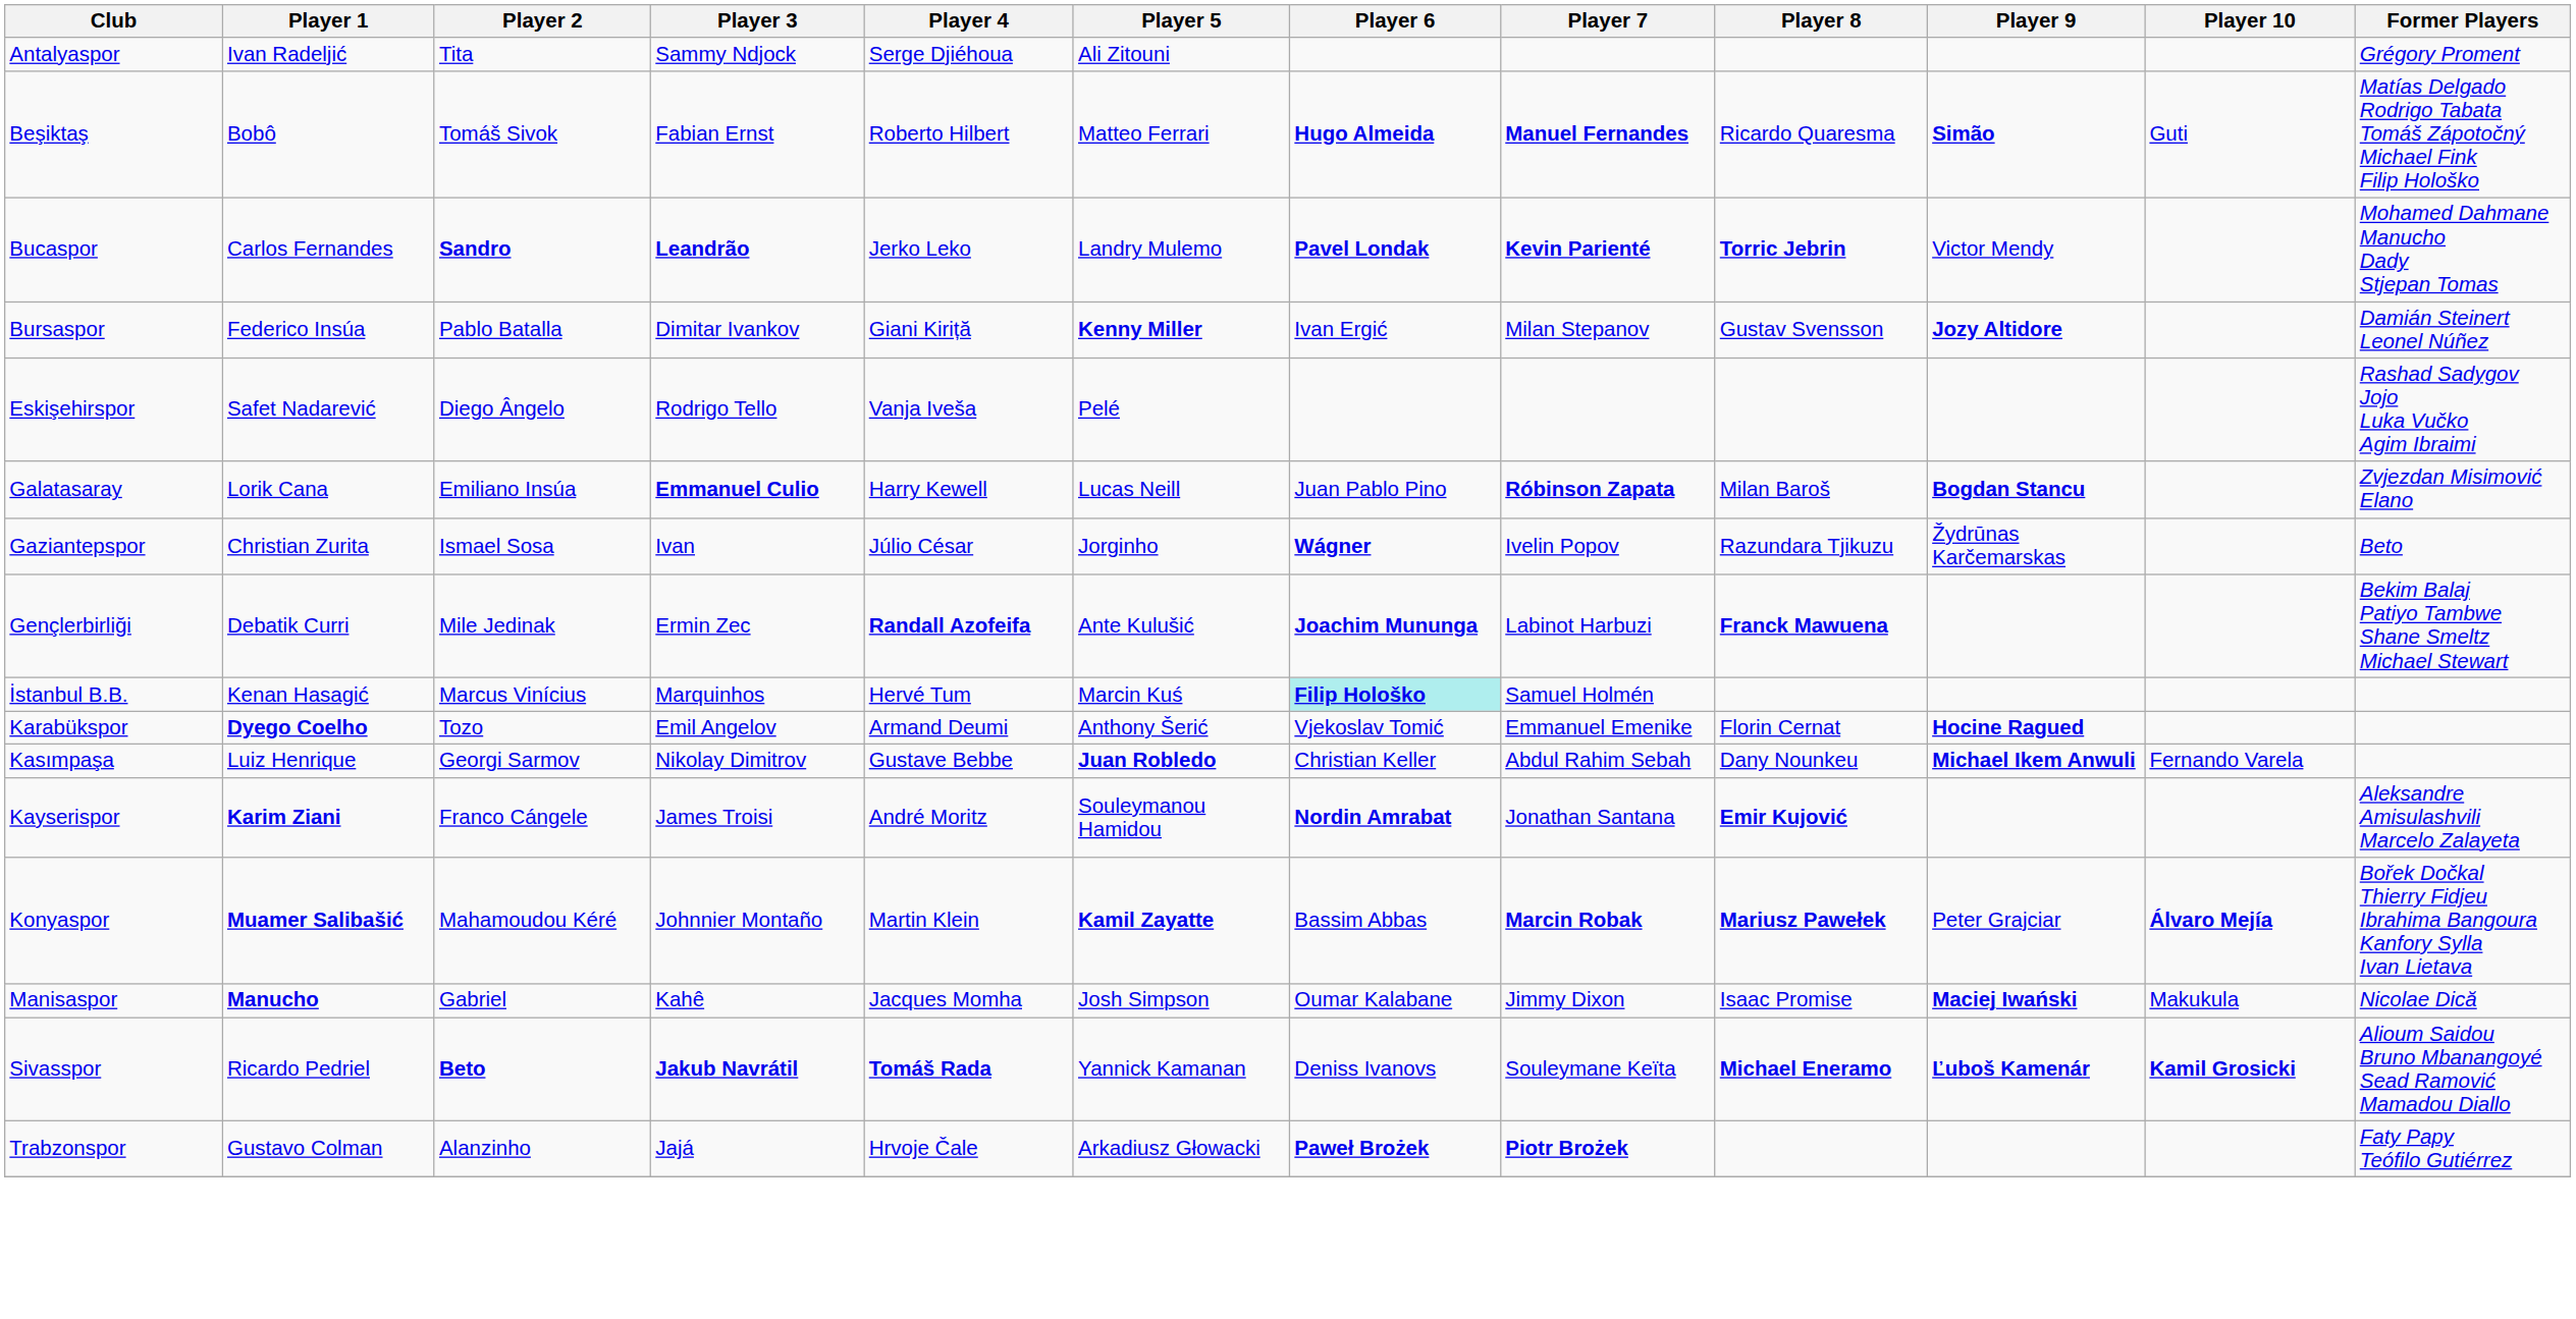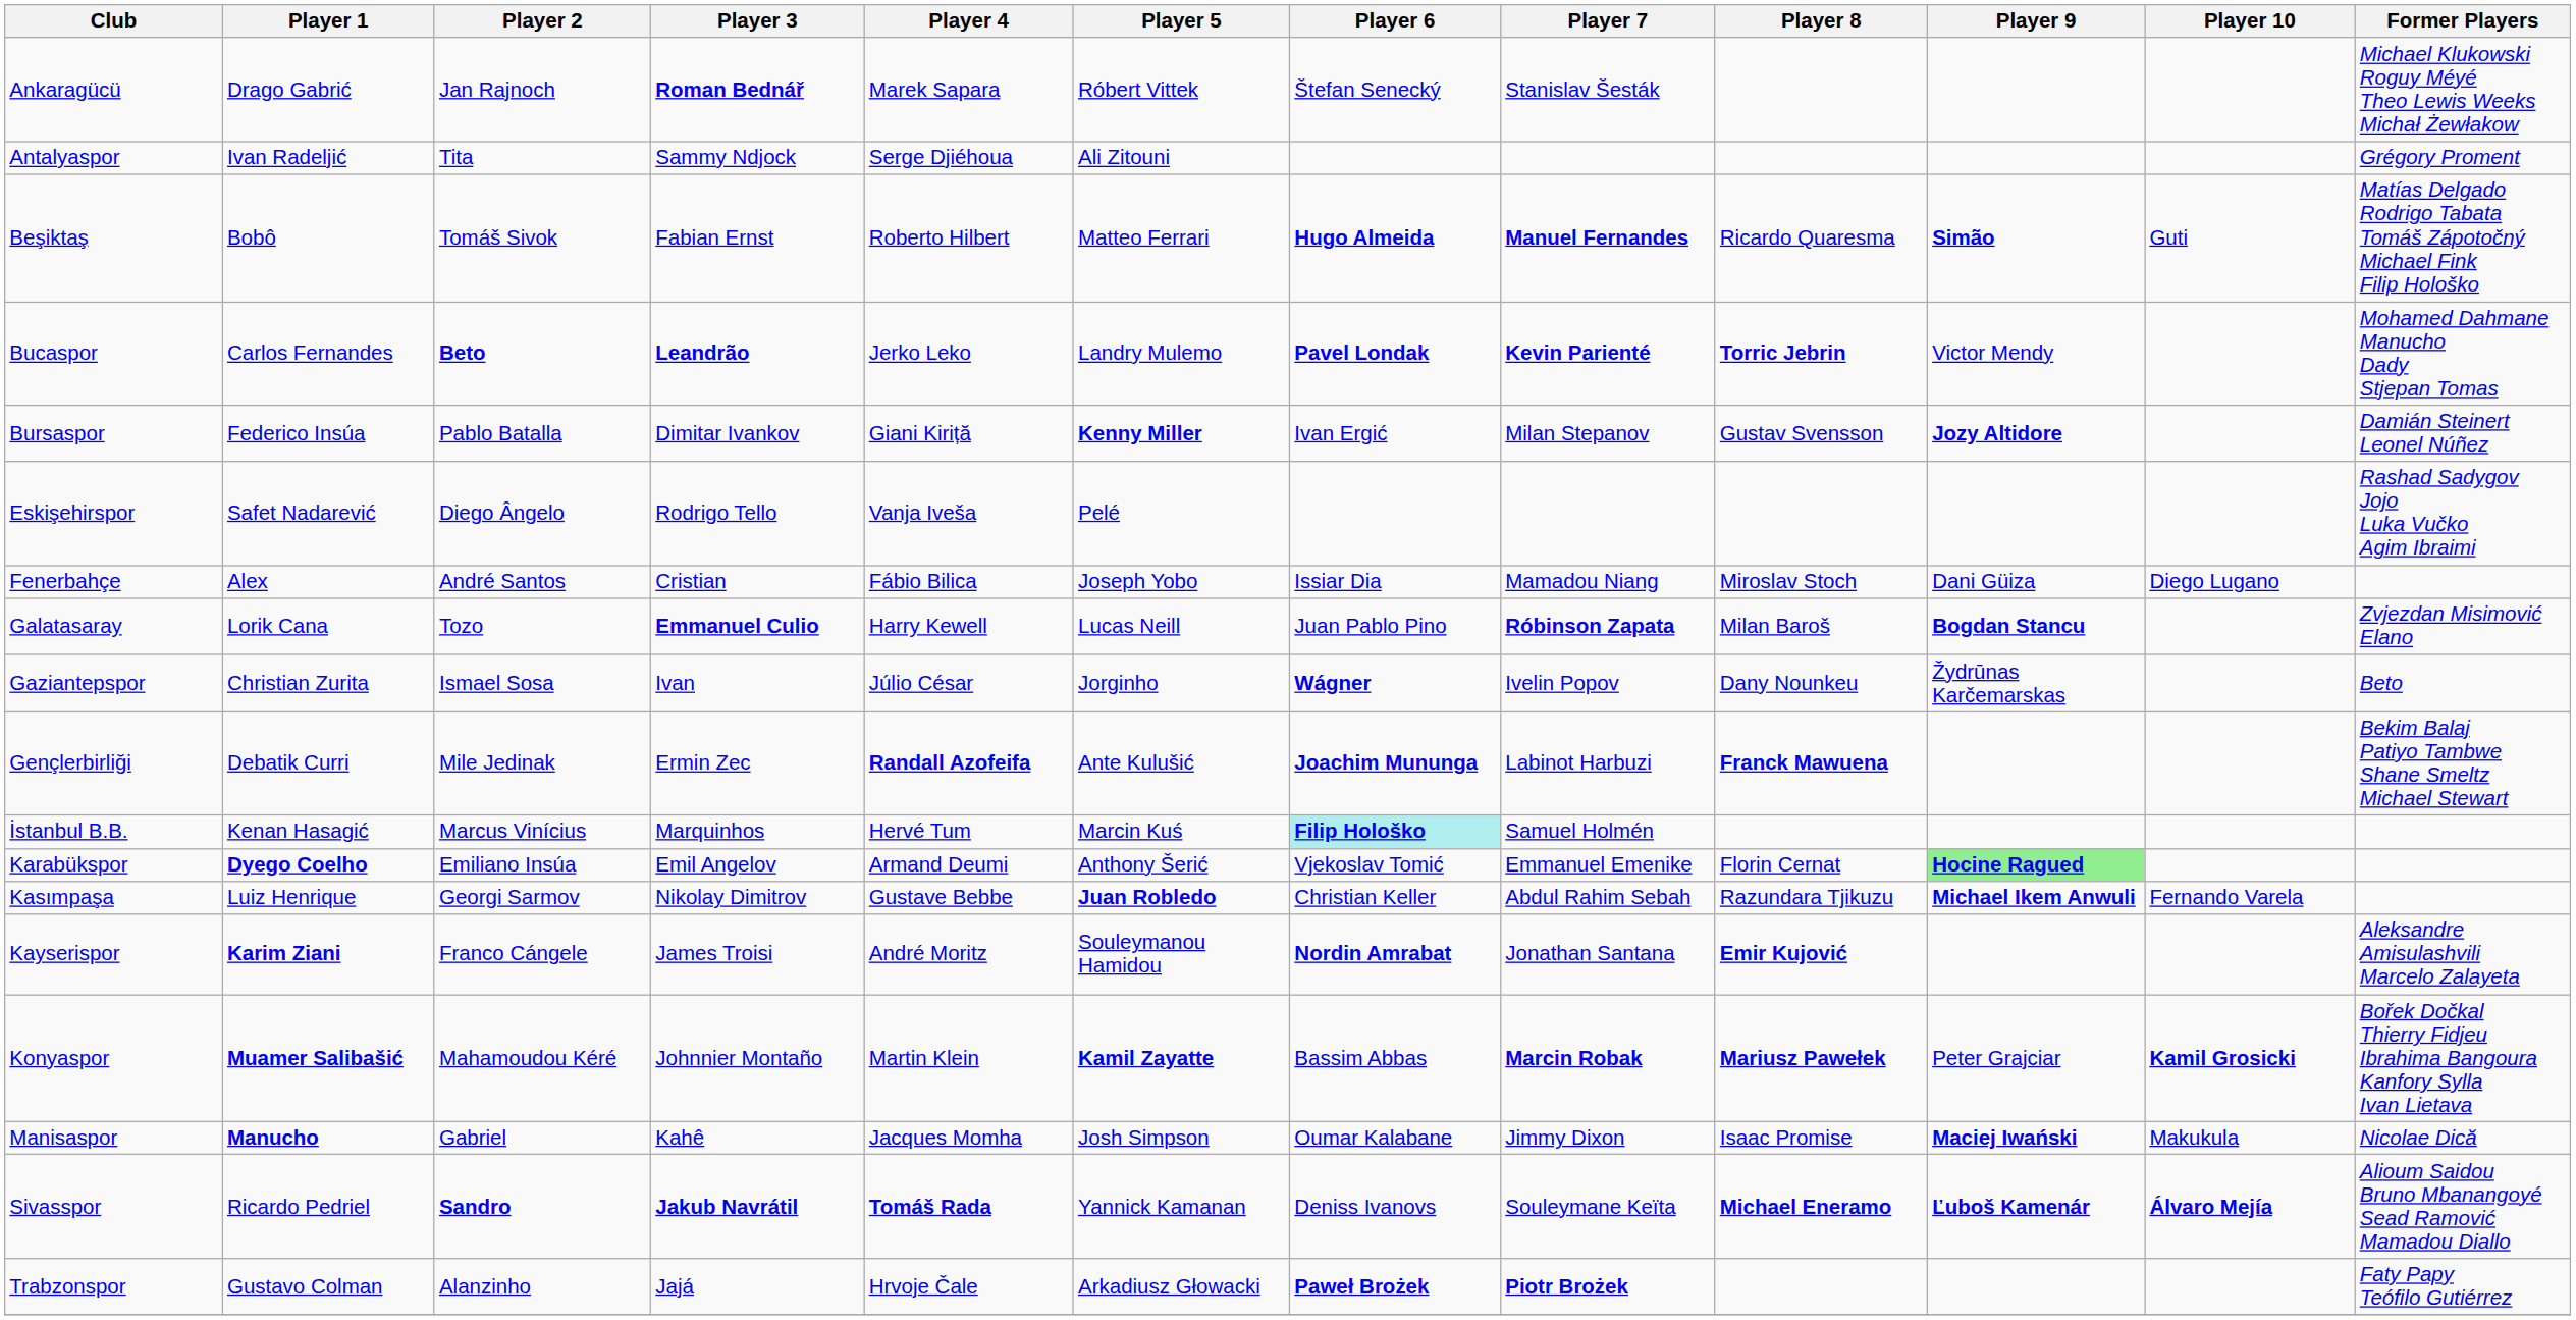 <table class="wikitable">
 <tr>
 <th width="170">Club</th>
 <th width="170">Player 1</th>
 <th width="170">Player 2</th>
 <th width="170">Player 3</th>
 <th width="170">Player 4</th>
 <th width="170">Player 5</th>
 <th width="170">Player 6</th>
 <th width="170">Player 7</th>
 <th width="170">Player 8</th>
 <th width="170">Player 9</th>
 <th width="170">Player 10</th>
 <th width="170">Former Players</th>
+</tr>
+<tr>
+<td><a href='#'>Ankaragücü</a></td>
+<td> <a href='#'>Drago Gabrić</a></td>
+<td> <a href='#'>Jan Rajnoch</a></td>
+<td> <strong><a href='#'>Roman Bednář</a></strong></td>
+<td> <a href='#'>Marek Sapara</a></td>
+<td> <a href='#'>Róbert Vittek</a></td>
+<td> <a href='#'>Štefan Senecký</a></td>
+<td> <a href='#'>Stanislav Šesták</a></td>
+<td></td>
+<td></td>
+<td></td>
+<td> <em><a href='#'>Michael Klukowski</a></em> <br>  <em><a href='#'>Roguy Méyé</a></em> <br>  <em><a href='#'>Theo Lewis Weeks</a></em> <br>  <em><a href='#'>Michał Żewłakow</a></em></td>
 </tr>
 <tr>
 <td><a href='#'>Antalyaspor</a></td>
 <td> <a href='#'>Ivan Radeljić</a></td>
 <td> <a href='#'>Tita</a></td>
 <td> <a href='#'>Sammy Ndjock</a></td>
 <td> <a href='#'>Serge Djiéhoua</a></td>
 <td> <a href='#'>Ali Zitouni</a></td>
 <td></td>
 <td></td>
 <td></td>
 <td></td>
 <td></td>
 <td> <em><a href='#'>Grégory Proment</a></em></td>
 </tr>
 <tr>
 <td><a href='#'>Beşiktaş</a></td>
 <td> <a href='#'>Bobô</a></td>
 <td> <a href='#'>Tomáš Sivok</a></td>
 <td> <a href='#'>Fabian Ernst</a></td>
 <td> <a href='#'>Roberto Hilbert</a></td>
 <td> <a href='#'>Matteo Ferrari</a></td>
 <td> <strong><a href='#'>Hugo Almeida</a></strong></td>
 <td> <strong><a href='#'>Manuel Fernandes</a></strong></td>
 <td> <a href='#'>Ricardo Quaresma</a></td>
 <td> <strong><a href='#'>Simão</a></strong></td>
 <td> <a href='#'>Guti</a></td>
 <td> <em><a href='#'>Matías Delgado</a></em> <br>  <em><a href='#'>Rodrigo Tabata</a></em> <br>  <em><a href='#'>Tomáš Zápotočný</a></em> <br>  <em><a href='#'>Michael Fink</a></em> <br>  <em><a href='#'>Filip Hološko</a></em></td>
 </tr>
 <tr>
 <td><a href='#'>Bucaspor</a></td>
 <td> <a href='#'>Carlos Fernandes</a></td>
-<td> <strong><a href='#'>Sandro</a></strong></td>
+<td> <strong><a href='#'>Beto</a></strong></td>
 <td> <strong><a href='#'>Leandrão</a></strong></td>
 <td> <a href='#'>Jerko Leko</a></td>
 <td> <a href='#'>Landry Mulemo</a></td>
 <td> <strong><a href='#'>Pavel Londak</a></strong></td>
 <td> <strong><a href='#'>Kevin Parienté</a></strong></td>
 <td> <strong><a href='#'>Torric Jebrin</a></strong></td>
 <td> <a href='#'>Victor Mendy</a></td>
 <td></td>
 <td> <em><a href='#'>Mohamed Dahmane</a></em> <br>  <em><a href='#'>Manucho</a></em> <br>  <em><a href='#'>Dady</a></em> <br>  <em><a href='#'>Stjepan Tomas</a></em></td>
 </tr>
 <tr>
 <td><a href='#'>Bursaspor</a></td>
 <td> <a href='#'>Federico Insúa</a></td>
 <td> <a href='#'>Pablo Batalla</a></td>
 <td> <a href='#'>Dimitar Ivankov</a></td>
 <td> <a href='#'>Giani Kiriță</a></td>
 <td> <strong><a href='#'>Kenny Miller</a></strong></td>
 <td> <a href='#'>Ivan Ergić</a></td>
 <td> <a href='#'>Milan Stepanov</a></td>
 <td> <a href='#'>Gustav Svensson</a></td>
 <td> <strong><a href='#'>Jozy Altidore</a></strong></td>
 <td></td>
 <td> <em><a href='#'>Damián Steinert</a></em> <br>  <em><a href='#'>Leonel Núñez</a></em></td>
 </tr>
 <tr>
 <td><a href='#'>Eskişehirspor</a></td>
 <td> <a href='#'>Safet Nadarević</a></td>
 <td> <a href='#'>Diego Ângelo</a></td>
 <td> <a href='#'>Rodrigo Tello</a></td>
 <td> <a href='#'>Vanja Iveša</a></td>
 <td> <a href='#'>Pelé</a></td>
 <td></td>
 <td></td>
 <td></td>
 <td></td>
 <td></td>
 <td> <em><a href='#'>Rashad Sadygov</a></em> <br>  <em><a href='#'>Jojo</a></em> <br>  <em><a href='#'>Luka Vučko</a></em> <br>  <em><a href='#'>Agim Ibraimi</a></em></td>
 </tr>
 <tr>
+<td><a href='#'>Fenerbahçe</a></td>
+<td> <a href='#'>Alex</a></td>
+<td> <a href='#'>André Santos</a></td>
+<td> <a href='#'>Cristian</a></td>
+<td> <a href='#'>Fábio Bilica</a></td>
+<td> <a href='#'>Joseph Yobo</a></td>
+<td> <a href='#'>Issiar Dia</a></td>
+<td> <a href='#'>Mamadou Niang</a></td>
+<td> <a href='#'>Miroslav Stoch</a></td>
+<td> <a href='#'>Dani Güiza</a></td>
+<td> <a href='#'>Diego Lugano</a></td>
+<td></td>
+</tr>
+<tr>
 <td><a href='#'>Galatasaray</a></td>
 <td> <a href='#'>Lorik Cana</a></td>
-<td> <a href='#'>Emiliano Insúa</a></td>
+<td> <a href='#'>Tozo</a></td>
 <td> <strong><a href='#'>Emmanuel Culio</a></strong></td>
 <td> <a href='#'>Harry Kewell</a></td>
 <td> <a href='#'>Lucas Neill</a></td>
 <td> <a href='#'>Juan Pablo Pino</a></td>
 <td> <strong><a href='#'>Róbinson Zapata</a></strong></td>
 <td> <a href='#'>Milan Baroš</a></td>
 <td> <strong><a href='#'>Bogdan Stancu</a></strong></td>
 <td></td>
 <td> <em><a href='#'>Zvjezdan Misimović</a></em> <br>  <em><a href='#'>Elano</a></em></td>
 </tr>
 <tr>
 <td><a href='#'>Gaziantepspor</a></td>
 <td> <a href='#'>Christian Zurita</a></td>
 <td> <a href='#'>Ismael Sosa</a></td>
 <td> <a href='#'>Ivan</a></td>
 <td> <a href='#'>Júlio César</a></td>
 <td> <a href='#'>Jorginho</a></td>
 <td> <strong><a href='#'>Wágner</a></strong></td>
 <td> <a href='#'>Ivelin Popov</a></td>
-<td> <a href='#'>Razundara Tjikuzu</a></td>
+<td> <a href='#'>Dany Nounkeu</a></td>
 <td> <a href='#'>Žydrūnas Karčemarskas</a></td>
 <td></td>
 <td> <em><a href='#'>Beto</a></em></td>
 </tr>
 <tr>
 <td><a href='#'>Gençlerbirliği</a></td>
 <td> <a href='#'>Debatik Curri</a></td>
 <td> <a href='#'>Mile Jedinak</a></td>
 <td> <a href='#'>Ermin Zec</a></td>
 <td> <strong><a href='#'>Randall Azofeifa</a></strong></td>
 <td> <a href='#'>Ante Kulušić</a></td>
 <td> <strong><a href='#'>Joachim Mununga</a></strong></td>
 <td> <a href='#'>Labinot Harbuzi</a></td>
 <td> <strong><a href='#'>Franck Mawuena</a></strong></td>
 <td></td>
 <td></td>
 <td> <em><a href='#'>Bekim Balaj</a></em> <br>  <em><a href='#'>Patiyo Tambwe</a></em> <br>  <em><a href='#'>Shane Smeltz</a></em> <br>  <em><a href='#'>Michael Stewart</a></em></td>
 </tr>
 <tr>
 <td><a href='#'>İstanbul B.B.</a></td>
 <td> <a href='#'>Kenan Hasagić</a></td>
 <td> <a href='#'>Marcus Vinícius</a></td>
 <td> <a href='#'>Marquinhos</a></td>
 <td> <a href='#'>Hervé Tum</a></td>
 <td> <a href='#'>Marcin Kuś</a></td>
 <td style="background: paleturquoise;"> <strong><a href='#'>Filip Hološko</a></strong></td>
 <td> <a href='#'>Samuel Holmén</a></td>
 <td></td>
 <td></td>
 <td></td>
 <td></td>
 </tr>
 <tr>
 <td><a href='#'>Karabükspor</a></td>
 <td> <strong><a href='#'>Dyego Coelho</a></strong></td>
-<td> <a href='#'>Tozo</a></td>
+<td> <a href='#'>Emiliano Insúa</a></td>
 <td> <a href='#'>Emil Angelov</a></td>
 <td> <a href='#'>Armand Deumi</a></td>
 <td> <a href='#'>Anthony Šerić</a></td>
 <td> <a href='#'>Vjekoslav Tomić</a></td>
 <td> <a href='#'>Emmanuel Emenike</a></td>
 <td> <a href='#'>Florin Cernat</a></td>
-<td> <strong><a href='#'>Hocine Ragued</a></strong></td>
+<td style="background: lightgreen;"> <strong><a href='#'>Hocine Ragued</a></strong></td>
 <td></td>
 <td></td>
 </tr>
 <tr>
 <td><a href='#'>Kasımpaşa</a></td>
 <td> <a href='#'>Luiz Henrique</a></td>
 <td> <a href='#'>Georgi Sarmov</a></td>
 <td> <a href='#'>Nikolay Dimitrov</a></td>
 <td> <a href='#'>Gustave Bebbe</a></td>
 <td> <strong><a href='#'>Juan Robledo</a></strong></td>
 <td> <a href='#'>Christian Keller</a></td>
 <td> <a href='#'>Abdul Rahim Sebah</a></td>
-<td> <a href='#'>Dany Nounkeu</a></td>
+<td> <a href='#'>Razundara Tjikuzu</a></td>
 <td> <strong><a href='#'>Michael Ikem Anwuli</a></strong></td>
 <td> <a href='#'>Fernando Varela</a></td>
 <td></td>
 </tr>
 <tr>
 <td><a href='#'>Kayserispor</a></td>
 <td> <strong><a href='#'>Karim Ziani</a></strong></td>
 <td> <a href='#'>Franco Cángele</a></td>
 <td> <a href='#'>James Troisi</a></td>
 <td> <a href='#'>André Moritz</a></td>
 <td> <a href='#'>Souleymanou Hamidou</a></td>
 <td> <strong><a href='#'>Nordin Amrabat</a></strong></td>
 <td> <a href='#'>Jonathan Santana</a></td>
 <td> <strong><a href='#'>Emir Kujović</a></strong></td>
 <td></td>
 <td></td>
 <td> <em><a href='#'>Aleksandre Amisulashvili</a></em> <br>  <em><a href='#'>Marcelo Zalayeta</a></em></td>
 </tr>
 <tr>
 <td><a href='#'>Konyaspor</a></td>
 <td> <strong><a href='#'>Muamer Salibašić</a></strong></td>
 <td> <a href='#'>Mahamoudou Kéré</a></td>
 <td> <a href='#'>Johnnier Montaño</a></td>
 <td> <a href='#'>Martin Klein</a></td>
 <td> <strong><a href='#'>Kamil Zayatte</a></strong></td>
 <td> <a href='#'>Bassim Abbas</a></td>
 <td> <strong><a href='#'>Marcin Robak</a></strong></td>
 <td> <strong><a href='#'>Mariusz Pawełek</a></strong></td>
 <td> <a href='#'>Peter Grajciar</a></td>
-<td> <strong><a href='#'>Álvaro Mejía</a></strong></td>
+<td> <strong><a href='#'>Kamil Grosicki</a></strong></td>
 <td> <em><a href='#'>Bořek Dočkal</a></em> <br>  <em><a href='#'>Thierry Fidjeu</a></em> <br>  <em><a href='#'>Ibrahima Bangoura</a></em> <br>  <em><a href='#'>Kanfory Sylla</a></em> <br>  <em><a href='#'>Ivan Lietava</a></em></td>
 </tr>
 <tr>
 <td><a href='#'>Manisaspor</a></td>
 <td> <strong><a href='#'>Manucho</a></strong></td>
 <td> <a href='#'>Gabriel</a></td>
 <td> <a href='#'>Kahê</a></td>
 <td> <a href='#'>Jacques Momha</a></td>
 <td> <a href='#'>Josh Simpson</a></td>
 <td> <a href='#'>Oumar Kalabane</a></td>
 <td> <a href='#'>Jimmy Dixon</a></td>
 <td> <a href='#'>Isaac Promise</a></td>
 <td> <strong><a href='#'>Maciej Iwański</a></strong></td>
 <td> <a href='#'>Makukula</a></td>
 <td> <em><a href='#'>Nicolae Dică</a></em></td>
 </tr>
 <tr>
 <td><a href='#'>Sivasspor</a></td>
 <td> <a href='#'>Ricardo Pedriel</a></td>
-<td> <strong><a href='#'>Beto</a></strong></td>
+<td> <strong><a href='#'>Sandro</a></strong></td>
 <td> <strong><a href='#'>Jakub Navrátil</a></strong></td>
 <td> <strong><a href='#'>Tomáš Rada</a></strong></td>
 <td> <a href='#'>Yannick Kamanan</a></td>
 <td> <a href='#'>Deniss Ivanovs</a></td>
 <td> <a href='#'>Souleymane Keïta</a></td>
 <td> <strong><a href='#'>Michael Eneramo</a></strong></td>
 <td> <strong><a href='#'>Ľuboš Kamenár</a></strong></td>
-<td> <strong><a href='#'>Kamil Grosicki</a></strong></td>
+<td> <strong><a href='#'>Álvaro Mejía</a></strong></td>
 <td> <em><a href='#'>Alioum Saidou</a></em> <br>  <em><a href='#'>Bruno Mbanangoyé</a></em> <br>  <em><a href='#'>Sead Ramović</a></em> <br>  <em><a href='#'>Mamadou Diallo</a></em></td>
 </tr>
 <tr>
 <td><a href='#'>Trabzonspor</a></td>
 <td> <a href='#'>Gustavo Colman</a></td>
 <td> <a href='#'>Alanzinho</a></td>
 <td> <a href='#'>Jajá</a></td>
 <td> <a href='#'>Hrvoje Čale</a></td>
 <td> <a href='#'>Arkadiusz Głowacki</a></td>
 <td> <strong><a href='#'>Paweł Brożek</a></strong></td>
 <td> <strong><a href='#'>Piotr Brożek</a></strong></td>
 <td></td>
 <td></td>
 <td></td>
 <td> <em><a href='#'>Faty Papy</a></em> <br>  <em><a href='#'>Teófilo Gutiérrez</a></em></td>
 </tr>
 <tr>
 </tr>
 </table>
